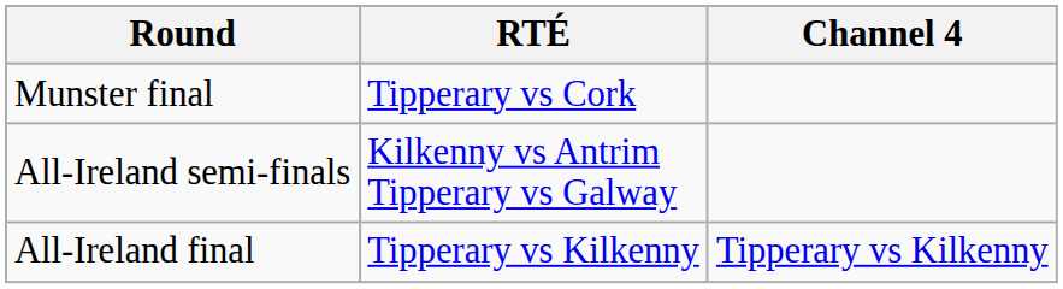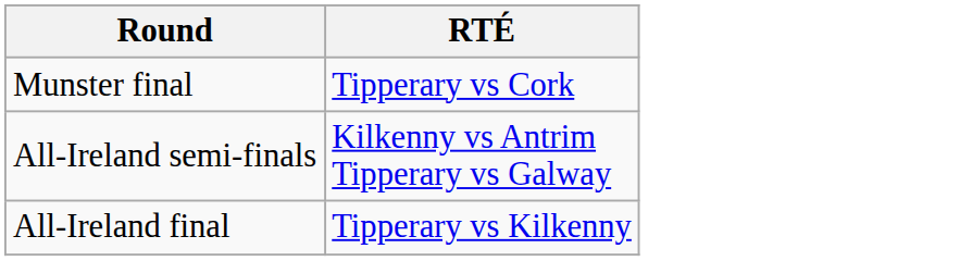 <table class="wikitable">
 <tr>
 <th>Round</th>
 <th>RTÉ</th>
-<th>Channel 4</th>
 </tr>
 <tr>
 <td>Munster final</td>
 <td><a href='#'>Tipperary vs Cork</a></td>
-<td></td>
 </tr>
 <tr>
 <td>All-Ireland semi-finals</td>
 <td><a href='#'>Kilkenny vs Antrim</a><br><a href='#'>Tipperary vs Galway</a></td>
-<td></td>
 </tr>
 <tr>
 <td>All-Ireland final</td>
 <td><a href='#'>Tipperary vs Kilkenny</a></td>
-<td><a href='#'>Tipperary vs Kilkenny</a></td>
 </tr>
 </table>
